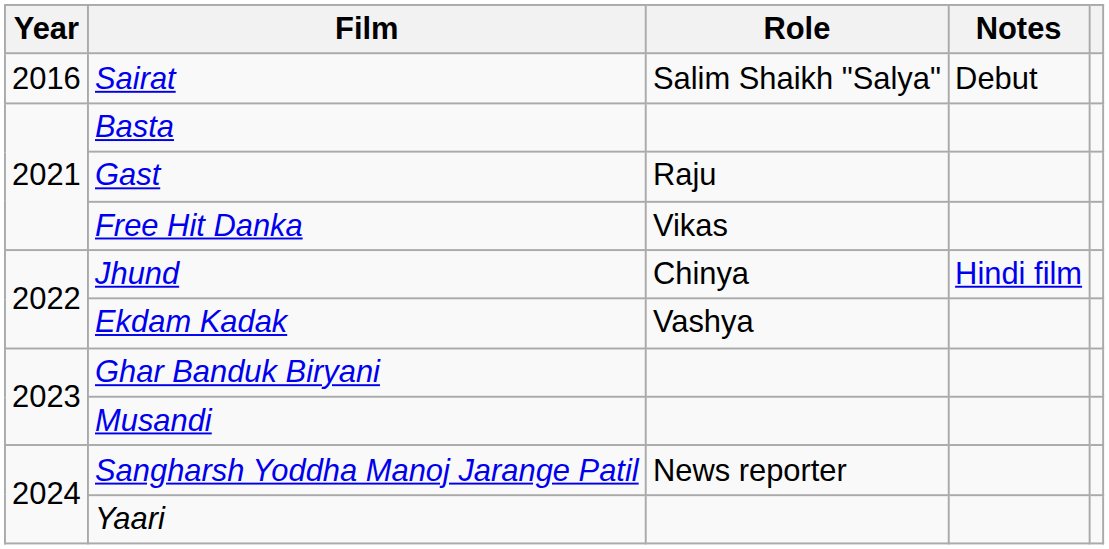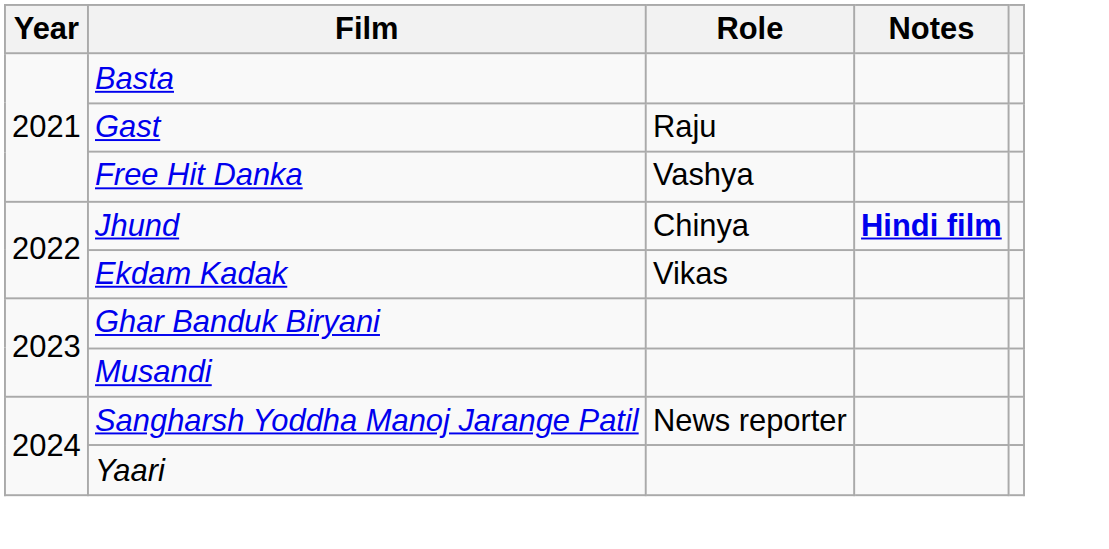 <table class="wikitable sortable">
 <tr>
 <th>Year</th>
 <th>Film</th>
 <th>Role</th>
 <th>Notes</th>
 <th></th>
-</tr>
-<tr>
-<td>2016</td>
-<td><em><a href='#'>Sairat</a></em></td>
-<td>Salim Shaikh "Salya"</td>
-<td>Debut</td>
-<td></td>
 </tr>
 <tr>
 <td rowspan="3">2021</td>
 <td><em><a href='#'>Basta</a></em></td>
 <td></td>
 <td></td>
 <td></td>
 </tr>
 <tr>
 <td><a href='#'><em>Gast</em></a></td>
 <td>Raju</td>
 <td></td>
 <td></td>
 </tr>
 <tr>
 <td><em><a href='#'>Free Hit Danka</a></em></td>
-<td>Vikas</td>
+<td>Vashya</td>
 <td></td>
 <td></td>
 </tr>
 <tr>
 <td rowspan="2">2022</td>
 <td><em><a href='#'>Jhund</a></em></td>
 <td>Chinya</td>
-<td><a href='#'>Hindi film</a></td>
+<td><strong><a href='#'>Hindi film</a></strong></td>
 <td></td>
 </tr>
 <tr>
 <td><em><a href='#'>Ekdam Kadak</a></em></td>
-<td>Vashya</td>
+<td>Vikas</td>
 <td></td>
 <td></td>
 </tr>
 <tr>
 <td rowspan="2">2023</td>
 <td><em><a href='#'>Ghar Banduk Biryani</a></em></td>
 <td></td>
 <td></td>
 <td></td>
 </tr>
 <tr>
 <td><em><a href='#'>Musandi</a></em></td>
 <td></td>
 <td></td>
 <td></td>
 </tr>
 <tr>
 <td rowspan="2">2024</td>
 <td><em><a href='#'>Sangharsh Yoddha Manoj Jarange Patil</a></em></td>
 <td>News reporter</td>
 <td></td>
 <td></td>
 </tr>
 <tr>
 <td><em>Yaari</em></td>
 <td></td>
 <td></td>
 <td></td>
 </tr>
 </table>
